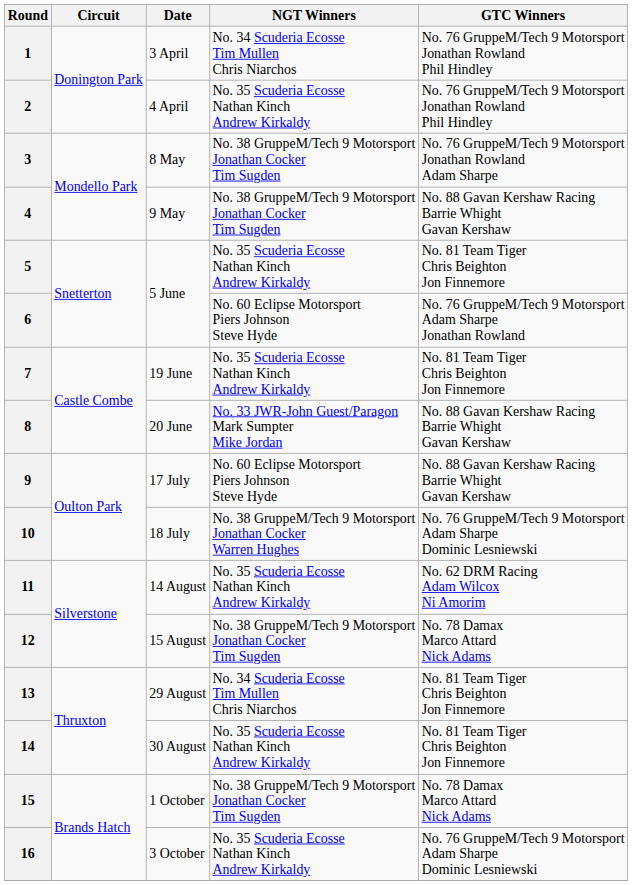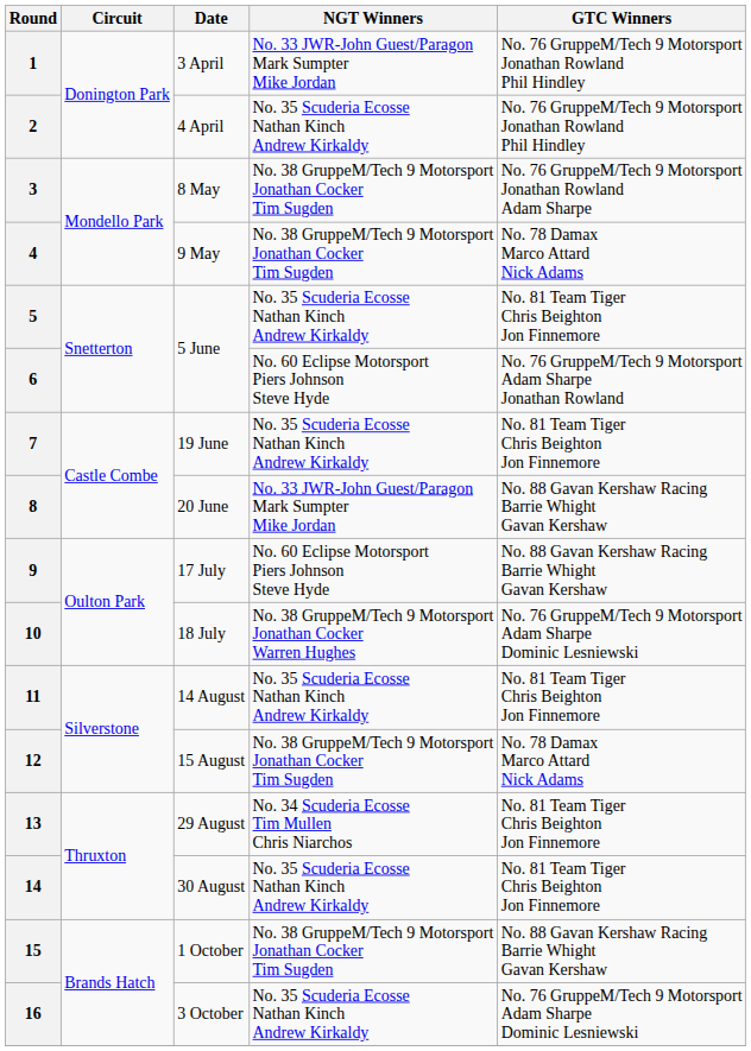 <table class="wikitable" style="font-size:100%">
 <tr>
 <th>Round</th>
 <th>Circuit</th>
 <th>Date</th>
 <th>NGT Winners</th>
 <th>GTC Winners</th>
 </tr>
 <tr>
 <th>1</th>
 <td rowspan=2> <a href='#'>Donington Park</a></td>
 <td>3 April</td>
-<td> No. 34 <a href='#'>Scuderia Ecosse</a><br> <a href='#'>Tim Mullen</a><br> Chris Niarchos</td>
+<td> <a href='#'>No. 33 JWR-John Guest/Paragon</a><br> Mark Sumpter<br> <a href='#'>Mike Jordan</a></td>
 <td> No. 76 GruppeM/Tech 9 Motorsport<br> Jonathan Rowland<br> Phil Hindley</td>
 </tr>
 <tr>
 <th>2</th>
 <td>4 April</td>
 <td> No. 35 <a href='#'>Scuderia Ecosse</a><br> Nathan Kinch<br> <a href='#'>Andrew Kirkaldy</a></td>
 <td> No. 76 GruppeM/Tech 9 Motorsport<br> Jonathan Rowland<br> Phil Hindley</td>
 </tr>
 <tr>
 <th>3</th>
 <td rowspan=2> <a href='#'>Mondello Park</a></td>
 <td>8 May</td>
 <td> No. 38 GruppeM/Tech 9 Motorsport<br> <a href='#'>Jonathan Cocker</a><br> <a href='#'>Tim Sugden</a></td>
 <td> No. 76 GruppeM/Tech 9 Motorsport<br> Jonathan Rowland<br> Adam Sharpe</td>
 </tr>
 <tr>
 <th>4</th>
 <td>9 May</td>
 <td> No. 38 GruppeM/Tech 9 Motorsport<br> <a href='#'>Jonathan Cocker</a><br> <a href='#'>Tim Sugden</a></td>
-<td> No. 88 Gavan Kershaw Racing<br> Barrie Whight<br> Gavan Kershaw</td>
+<td> No. 78 Damax<br> Marco Attard<br> <a href='#'>Nick Adams</a></td>
 </tr>
 <tr>
 <th>5</th>
 <td rowspan=2> <a href='#'>Snetterton</a></td>
 <td rowspan=2>5 June</td>
 <td> No. 35 <a href='#'>Scuderia Ecosse</a><br> Nathan Kinch<br> <a href='#'>Andrew Kirkaldy</a></td>
 <td> No. 81 Team Tiger<br> Chris Beighton<br> Jon Finnemore</td>
 </tr>
 <tr>
 <th>6</th>
 <td> No. 60 Eclipse Motorsport<br> Piers Johnson<br> Steve Hyde</td>
 <td> No. 76 GruppeM/Tech 9 Motorsport<br> Adam Sharpe<br> Jonathan Rowland</td>
 </tr>
 <tr>
 <th>7</th>
 <td rowspan=2> <a href='#'>Castle Combe</a></td>
 <td>19 June</td>
 <td> No. 35 <a href='#'>Scuderia Ecosse</a><br> Nathan Kinch<br> <a href='#'>Andrew Kirkaldy</a></td>
 <td> No. 81 Team Tiger<br> Chris Beighton<br> Jon Finnemore</td>
 </tr>
 <tr>
 <th>8</th>
 <td>20 June</td>
 <td> <a href='#'>No. 33 JWR-John Guest/Paragon</a><br> Mark Sumpter<br> <a href='#'>Mike Jordan</a></td>
 <td> No. 88 Gavan Kershaw Racing<br> Barrie Whight<br> Gavan Kershaw</td>
 </tr>
 <tr>
 <th>9</th>
 <td rowspan=2> <a href='#'>Oulton Park</a></td>
 <td>17 July</td>
 <td> No. 60 Eclipse Motorsport<br> Piers Johnson<br> Steve Hyde</td>
 <td> No. 88 Gavan Kershaw Racing<br> Barrie Whight<br> Gavan Kershaw</td>
 </tr>
 <tr>
 <th>10</th>
 <td>18 July</td>
 <td> No. 38 GruppeM/Tech 9 Motorsport<br> <a href='#'>Jonathan Cocker</a><br> <a href='#'>Warren Hughes</a></td>
 <td> No. 76 GruppeM/Tech 9 Motorsport<br> Adam Sharpe<br> Dominic Lesniewski</td>
 </tr>
 <tr>
 <th>11</th>
 <td rowspan=2> <a href='#'>Silverstone</a></td>
 <td>14 August</td>
 <td> No. 35 <a href='#'>Scuderia Ecosse</a><br> Nathan Kinch<br> <a href='#'>Andrew Kirkaldy</a></td>
-<td> No. 62 DRM Racing<br> <a href='#'>Adam Wilcox</a><br> <a href='#'>Ni Amorim</a></td>
+<td> No. 81 Team Tiger<br> Chris Beighton<br> Jon Finnemore</td>
 </tr>
 <tr>
 <th>12</th>
 <td>15 August</td>
 <td> No. 38 GruppeM/Tech 9 Motorsport<br> <a href='#'>Jonathan Cocker</a><br> <a href='#'>Tim Sugden</a></td>
 <td> No. 78 Damax<br> Marco Attard<br> <a href='#'>Nick Adams</a></td>
 </tr>
 <tr>
 <th>13</th>
 <td rowspan=2> <a href='#'>Thruxton</a></td>
 <td>29 August</td>
 <td> No. 34 <a href='#'>Scuderia Ecosse</a><br> <a href='#'>Tim Mullen</a><br> Chris Niarchos</td>
 <td> No. 81 Team Tiger<br> Chris Beighton<br> Jon Finnemore</td>
 </tr>
 <tr>
 <th>14</th>
 <td>30 August</td>
 <td> No. 35 <a href='#'>Scuderia Ecosse</a><br> Nathan Kinch<br> <a href='#'>Andrew Kirkaldy</a></td>
 <td> No. 81 Team Tiger<br> Chris Beighton<br> Jon Finnemore</td>
 </tr>
 <tr>
 <th>15</th>
 <td rowspan=2> <a href='#'>Brands Hatch</a></td>
 <td>1 October</td>
 <td> No. 38 GruppeM/Tech 9 Motorsport<br> <a href='#'>Jonathan Cocker</a><br> <a href='#'>Tim Sugden</a></td>
-<td> No. 78 Damax<br> Marco Attard<br> <a href='#'>Nick Adams</a></td>
+<td> No. 88 Gavan Kershaw Racing<br> Barrie Whight<br> Gavan Kershaw</td>
 </tr>
 <tr>
 <th>16</th>
 <td>3 October</td>
 <td> No. 35 <a href='#'>Scuderia Ecosse</a><br> Nathan Kinch<br> <a href='#'>Andrew Kirkaldy</a></td>
 <td> No. 76 GruppeM/Tech 9 Motorsport<br> Adam Sharpe<br> Dominic Lesniewski</td>
 </tr>
 <tr>
 </tr>
 </table>
